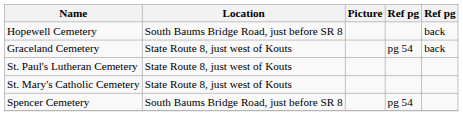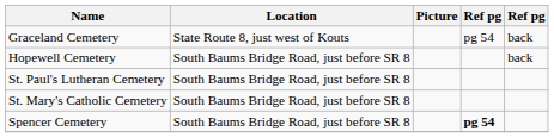 <table class="wikitable">
 <tr>
 <th>Name</th>
 <th>Location</th>
 <th>Picture</th>
 <th>Ref pg</th>
 <th>Ref pg</th>
 </tr>
 <tr>
+<td>Graceland Cemetery</td>
+<td>State Route 8, just west of Kouts</td>
+<td></td>
+<td>pg 54</td>
+<td>back</td>
+</tr>
+<tr>
 <td>Hopewell Cemetery</td>
 <td>South Baums Bridge Road, just before SR 8</td>
 <td></td>
 <td></td>
 <td>back</td>
 </tr>
 <tr>
-<td>Graceland Cemetery</td>
-<td>State Route 8, just west of Kouts</td>
-<td></td>
-<td>pg 54</td>
-<td>back</td>
-</tr>
-<tr>
 <td>St. Paul's Lutheran Cemetery</td>
-<td>State Route 8, just west of Kouts</td>
+<td>South Baums Bridge Road, just before SR 8</td>
 <td></td>
 <td></td>
 <td></td>
 </tr>
 <tr>
 <td>St. Mary's Catholic Cemetery</td>
-<td>State Route 8, just west of Kouts</td>
+<td>South Baums Bridge Road, just before SR 8</td>
 <td></td>
 <td></td>
 <td></td>
 </tr>
 <tr>
 <td>Spencer Cemetery</td>
 <td>South Baums Bridge Road, just before SR 8</td>
 <td></td>
-<td>pg 54</td>
+<td><strong>pg 54</strong></td>
 <td></td>
 </tr>
 <tr>
 </tr>
 </table>
